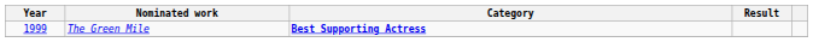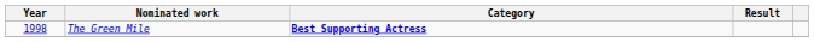 <table class="wikitable" style="width:85%;">
 <tr>
 <th scope="col" style="width:5em;">Year</th>
 <th scope="col" style="width:20em;">Nominated work</th>
 <th scope="col" style="width:40em;">Category</th>
 <th scope="col" style="width:5em;">Result</th>
 <th class="unsortable" style="width:1em;"></th>
 </tr>
 <tr>
-<td style="text-align:center;"><a href='#'>1999</a></td>
+<td style="text-align:center;"><a href='#'>1998</a></td>
 <td><em><a href='#'>The Green Mile</a></em></td>
 <td><strong><a href='#'>Best Supporting Actress</a></strong></td>
 <td></td>
 <td align="center"></td>
 </tr>
 <tr>
 </tr>
 </table>
